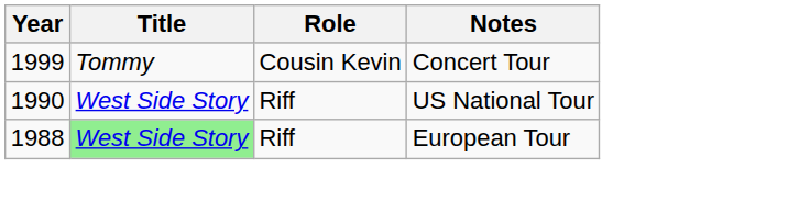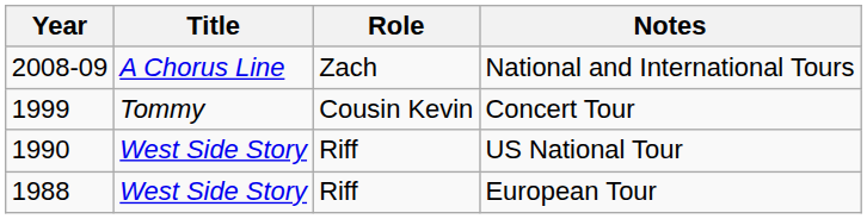 <table class="wikitable sortable">
 <tr>
 <th>Year</th>
 <th>Title</th>
 <th>Role</th>
 <th>Notes</th>
+</tr>
+<tr>
+<td>2008-09</td>
+<td><em><a href='#'>A Chorus Line</a></em></td>
+<td>Zach</td>
+<td>National and International Tours</td>
 </tr>
 <tr>
 <td>1999</td>
 <td><em>Tommy</em></td>
 <td>Cousin Kevin</td>
 <td>Concert Tour</td>
 </tr>
 <tr>
 <td>1990</td>
 <td><em><a href='#'>West Side Story</a></em></td>
 <td>Riff</td>
 <td>US National Tour</td>
 </tr>
 <tr>
 <td>1988</td>
-<td style="background: lightgreen;"><em><a href='#'>West Side Story</a></em></td>
+<td><em><a href='#'>West Side Story</a></em></td>
 <td>Riff</td>
 <td>European Tour</td>
 </tr>
 </table>
